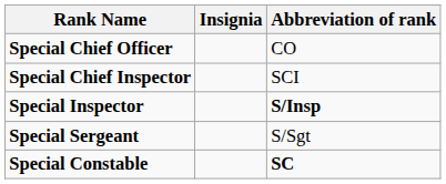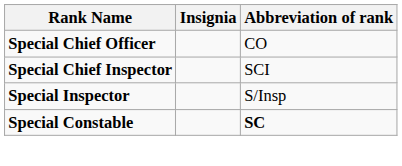 <table border="1" cellspacing="0" cellpadding="5" style="border-collapse:collapse;" class="wikitable">
 <tr>
 <th>Rank Name</th>
 <th>Insignia</th>
 <th>Abbreviation of rank</th>
 </tr>
 <tr>
 <td><strong>Special Chief Officer</strong></td>
 <td></td>
 <td>CO</td>
 </tr>
 <tr>
 <td><strong>Special Chief Inspector</strong></td>
 <td></td>
 <td>SCI</td>
 </tr>
 <tr>
 <td><strong>Special Inspector</strong></td>
 <td></td>
-<td><strong>S/Insp</strong></td>
-</tr>
-<tr>
-<td><strong>Special Sergeant</strong></td>
-<td></td>
-<td>S/Sgt</td>
+<td>S/Insp</td>
 </tr>
 <tr>
 <td><strong>Special Constable</strong></td>
 <td></td>
 <td><strong>SC</strong></td>
 </tr>
 </table>
